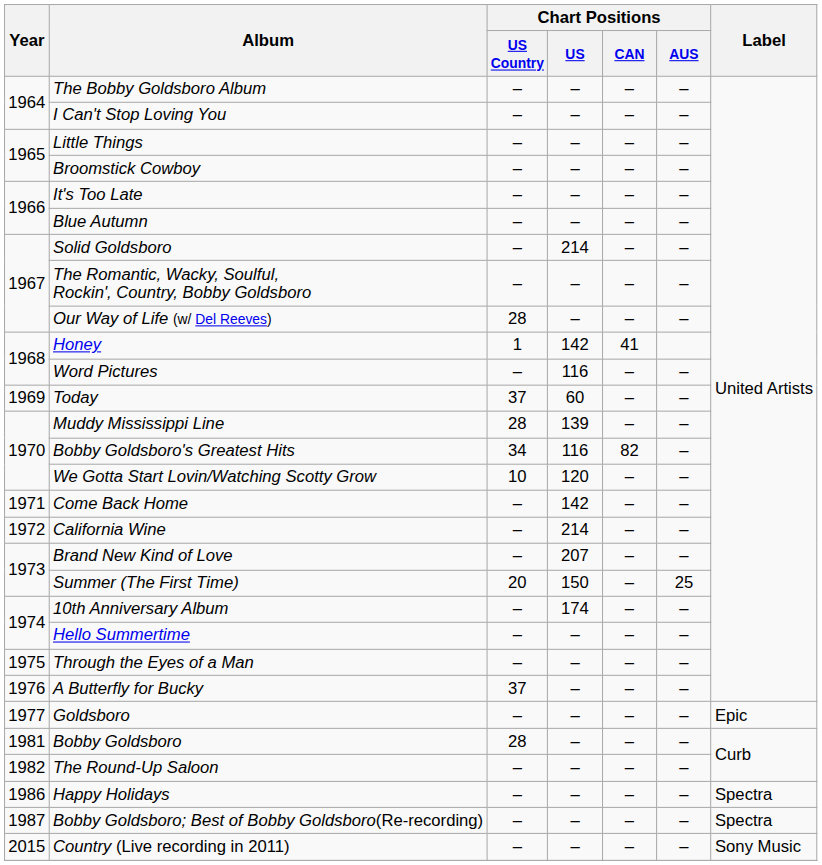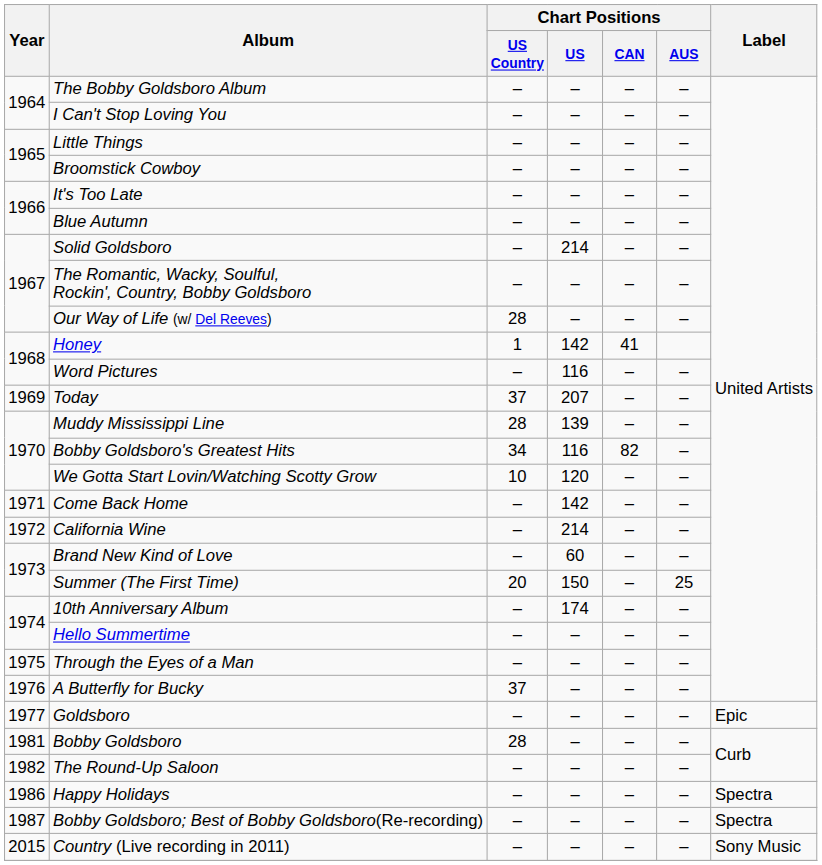 <table class="wikitable">
 <tr>
 <th rowspan="2">Year</th>
 <th rowspan="2">Album</th>
 <th colspan="4">Chart Positions</th>
 <th rowspan="2">Label</th>
 </tr>
 <tr>
 <th width="45"><small><a href='#'>US Country</a></small></th>
 <th width="45"><small><a href='#'>US</a></small></th>
 <th width="45"><small><a href='#'>CAN</a></small></th>
 <th width="45"><small><a href='#'>AUS</a></small></th>
 </tr>
 <tr>
 <td rowspan="2">1964</td>
 <td><em>The Bobby Goldsboro Album</em></td>
 <td align="center">–</td>
 <td align="center">–</td>
 <td align="center">–</td>
 <td align="center">–</td>
 <td rowspan="23">United Artists</td>
 </tr>
 <tr>
 <td><em>I Can't Stop Loving You</em></td>
 <td align="center">–</td>
 <td align="center">–</td>
 <td align="center">–</td>
 <td align="center">–</td>
 </tr>
 <tr>
 <td rowspan="2">1965</td>
 <td><em>Little Things</em></td>
 <td align="center">–</td>
 <td align="center">–</td>
 <td align="center">–</td>
 <td align="center">–</td>
 </tr>
 <tr>
 <td><em>Broomstick Cowboy</em></td>
 <td align="center">–</td>
 <td align="center">–</td>
 <td align="center">–</td>
 <td align="center">–</td>
 </tr>
 <tr>
 <td rowspan="2">1966</td>
 <td><em>It's Too Late</em></td>
 <td align="center">–</td>
 <td align="center">–</td>
 <td align="center">–</td>
 <td align="center">–</td>
 </tr>
 <tr>
 <td><em>Blue Autumn</em></td>
 <td align="center">–</td>
 <td align="center">–</td>
 <td align="center">–</td>
 <td align="center">–</td>
 </tr>
 <tr>
 <td rowspan="3">1967</td>
 <td><em>Solid Goldsboro</em></td>
 <td align="center">–</td>
 <td align="center">214</td>
 <td align="center">–</td>
 <td align="center">–</td>
 </tr>
 <tr>
 <td><em>The Romantic, Wacky, Soulful,<br>Rockin', Country, Bobby Goldsboro</em></td>
 <td align="center">–</td>
 <td align="center">–</td>
 <td align="center">–</td>
 <td align="center">–</td>
 </tr>
 <tr>
 <td><em>Our Way of Life</em> <small>(w/ <a href='#'>Del Reeves</a>)</small></td>
 <td align="center">28</td>
 <td align="center">–</td>
 <td align="center">–</td>
 <td align="center">–</td>
 </tr>
 <tr>
 <td rowspan="2">1968</td>
 <td><em><a href='#'>Honey</a></em></td>
 <td align="center">1</td>
 <td align="center">142</td>
 <td align="center">41</td>
 </tr>
 <tr>
 <td><em>Word Pictures</em></td>
 <td align="center">–</td>
 <td align="center">116</td>
 <td align="center">–</td>
 <td align="center">–</td>
 </tr>
 <tr>
 <td>1969</td>
 <td><em>Today</em></td>
 <td align="center">37</td>
-<td align="center">60</td>
+<td align="center">207</td>
 <td align="center">–</td>
 <td align="center">–</td>
 </tr>
 <tr>
 <td rowspan="3">1970</td>
 <td><em>Muddy Mississippi Line</em></td>
 <td align="center">28</td>
 <td align="center">139</td>
 <td align="center">–</td>
 <td align="center">–</td>
 </tr>
 <tr>
 <td><em>Bobby Goldsboro's Greatest Hits</em></td>
 <td align="center">34</td>
 <td align="center">116</td>
 <td align="center">82</td>
 <td align="center">–</td>
 </tr>
 <tr>
 <td><em>We Gotta Start Lovin/Watching Scotty Grow</em></td>
 <td align="center">10</td>
 <td align="center">120</td>
 <td align="center">–</td>
 <td align="center">–</td>
 </tr>
 <tr>
 <td>1971</td>
 <td><em>Come Back Home</em></td>
 <td align="center">–</td>
 <td align="center">142</td>
 <td align="center">–</td>
 <td align="center">–</td>
 </tr>
 <tr>
 <td>1972</td>
 <td><em>California Wine</em></td>
 <td align="center">–</td>
 <td align="center">214</td>
 <td align="center">–</td>
 <td align="center">–</td>
 </tr>
 <tr>
 <td rowspan="2">1973</td>
 <td><em>Brand New Kind of Love</em></td>
 <td align="center">–</td>
-<td align="center">207</td>
+<td align="center">60</td>
 <td align="center">–</td>
 <td align="center">–</td>
 </tr>
 <tr>
 <td><em>Summer (The First Time)</em></td>
 <td align="center">20</td>
 <td align="center">150</td>
 <td align="center">–</td>
 <td align="center">25</td>
 </tr>
 <tr>
 <td rowspan="2">1974</td>
 <td><em>10th Anniversary Album</em></td>
 <td align="center">–</td>
 <td align="center">174</td>
 <td align="center">–</td>
 <td align="center">–</td>
 </tr>
 <tr>
 <td><em><a href='#'>Hello Summertime</a></em></td>
 <td align="center">–</td>
 <td align="center">–</td>
 <td align="center">–</td>
 <td align="center">–</td>
 </tr>
 <tr>
 <td>1975</td>
 <td><em>Through the Eyes of a Man</em></td>
 <td align="center">–</td>
 <td align="center">–</td>
 <td align="center">–</td>
 <td align="center">–</td>
 </tr>
 <tr>
 <td>1976</td>
 <td><em>A Butterfly for Bucky</em></td>
 <td align="center">37</td>
 <td align="center">–</td>
 <td align="center">–</td>
 <td align="center">–</td>
 </tr>
 <tr>
 <td>1977</td>
 <td><em>Goldsboro</em></td>
 <td align="center">–</td>
 <td align="center">–</td>
 <td align="center">–</td>
 <td align="center">–</td>
 <td>Epic</td>
 </tr>
 <tr>
 <td>1981</td>
 <td><em>Bobby Goldsboro</em></td>
 <td align="center">28</td>
 <td align="center">–</td>
 <td align="center">–</td>
 <td align="center">–</td>
 <td rowspan="2">Curb</td>
 </tr>
 <tr>
 <td>1982</td>
 <td><em>The Round-Up Saloon</em></td>
 <td align="center">–</td>
 <td align="center">–</td>
 <td align="center">–</td>
 <td align="center">–</td>
 </tr>
 <tr>
 <td>1986</td>
 <td><em>Happy Holidays</em></td>
 <td align="center">–</td>
 <td align="center">–</td>
 <td align="center">–</td>
 <td align="center">–</td>
 <td>Spectra</td>
 </tr>
 <tr>
 <td>1987</td>
 <td><em>Bobby Goldsboro; Best of Bobby Goldsboro</em>(Re-recording)</td>
 <td align="center">–</td>
 <td align="center">–</td>
 <td align="center">–</td>
 <td align="center">–</td>
 <td>Spectra</td>
 </tr>
 <tr>
 <td>2015</td>
 <td><em>Country</em> (Live recording in 2011)</td>
 <td align="center">–</td>
 <td align="center">–</td>
 <td align="center">–</td>
 <td align="center">–</td>
 <td>Sony Music</td>
 </tr>
 <tr>
 </tr>
 </table>
